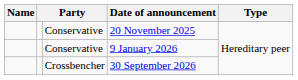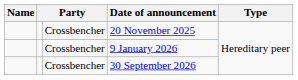 <table class="wikitable sortable">
 <tr>
 <th>Name</th>
 <th colspan=2>Party</th>
 <th>Date of announcement</th>
 <th>Type</th>
 </tr>
 <tr>
 <td></td>
 <td></td>
-<td>Conservative</td>
+<td>Crossbencher</td>
 <td><a href='#'>20 November 2025</a></td>
 <td rowspan=3>Hereditary peer</td>
 </tr>
 <tr>
 <td></td>
 <td></td>
-<td>Conservative</td>
+<td>Crossbencher</td>
 <td><a href='#'>9 January 2026</a></td>
 </tr>
 <tr>
 <td></td>
 <td></td>
 <td>Crossbencher</td>
 <td><a href='#'>30 September 2026</a></td>
 </tr>
 </table>
